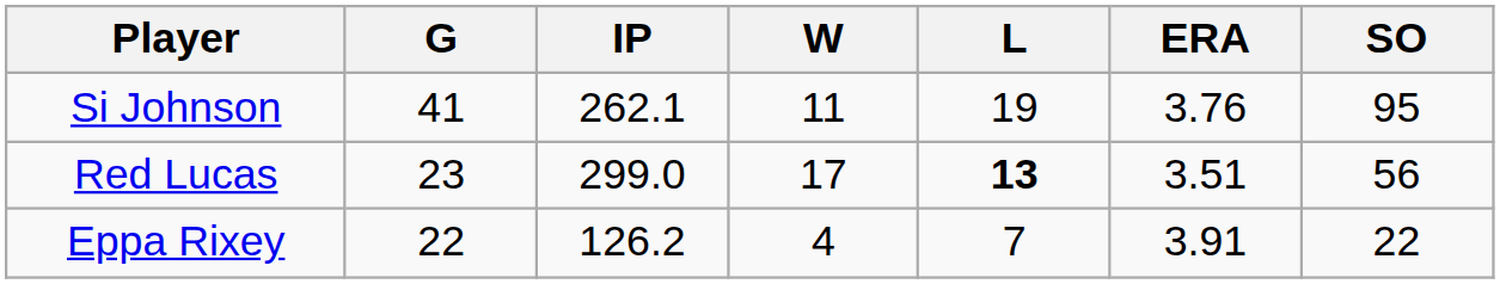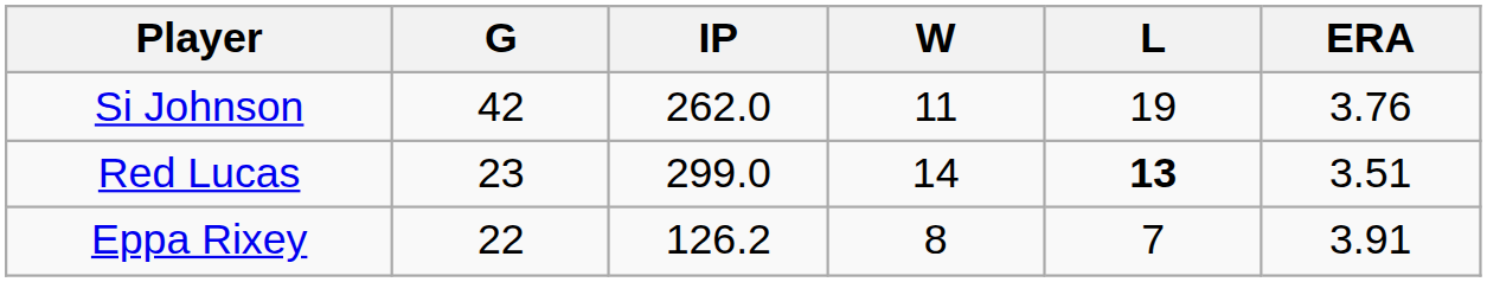 <table class="wikitable sortable">
 <tr>
 <th bgcolor="#DDDDFF" width="16%">Player</th>
 <th bgcolor="#DDDDFF" width="9%">G</th>
 <th bgcolor="#DDDDFF" width="9%">IP</th>
 <th bgcolor="#DDDDFF" width="9%">W</th>
 <th bgcolor="#DDDDFF" width="9%">L</th>
 <th bgcolor="#DDDDFF" width="9%">ERA</th>
-<th bgcolor="#DDDDFF" width="9%">SO</th>
 </tr>
 <tr align="center">
 <td><a href='#'>Si Johnson</a></td>
-<td>41</td>
-<td>262.1</td>
+<td>42</td>
+<td>262.0</td>
 <td>11</td>
 <td>19</td>
 <td>3.76</td>
-<td>95</td>
 </tr>
 <tr align=center>
 <td><a href='#'>Red Lucas</a></td>
 <td>23</td>
 <td>299.0</td>
-<td>17</td>
+<td>14</td>
 <td><strong>13</strong></td>
 <td>3.51</td>
-<td>56</td>
 </tr>
 <tr align=center>
 <td><a href='#'>Eppa Rixey</a></td>
 <td>22</td>
 <td>126.2</td>
-<td>4</td>
+<td>8</td>
 <td>7</td>
 <td>3.91</td>
-<td>22</td>
 </tr>
 </table>
